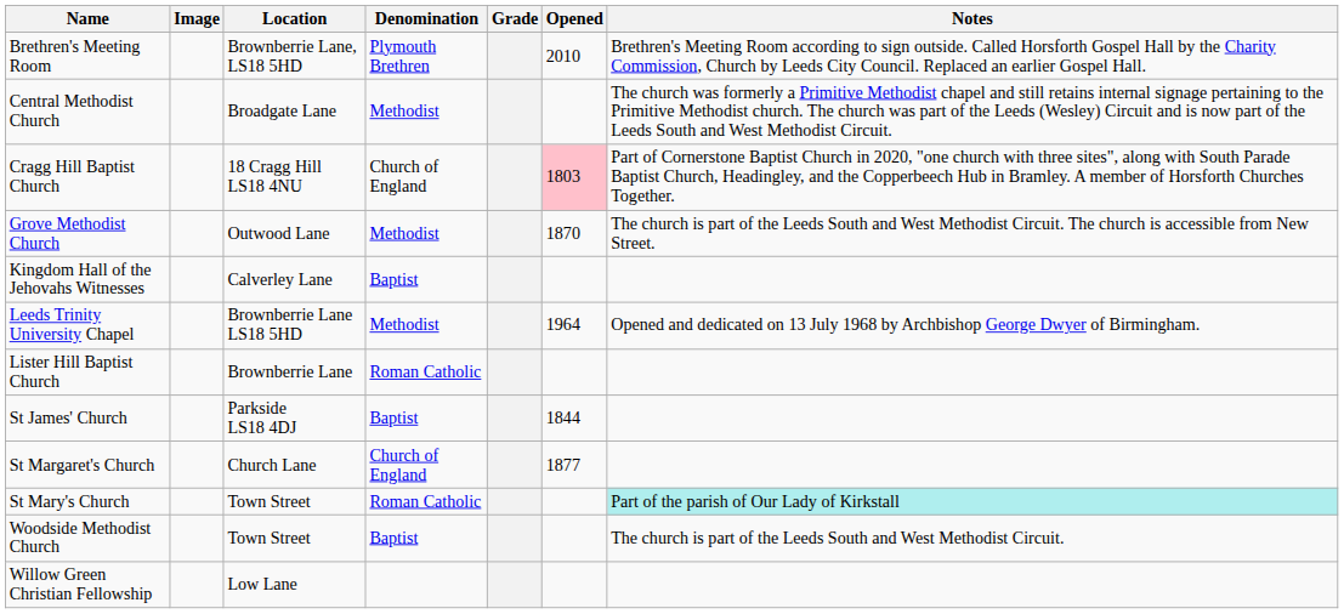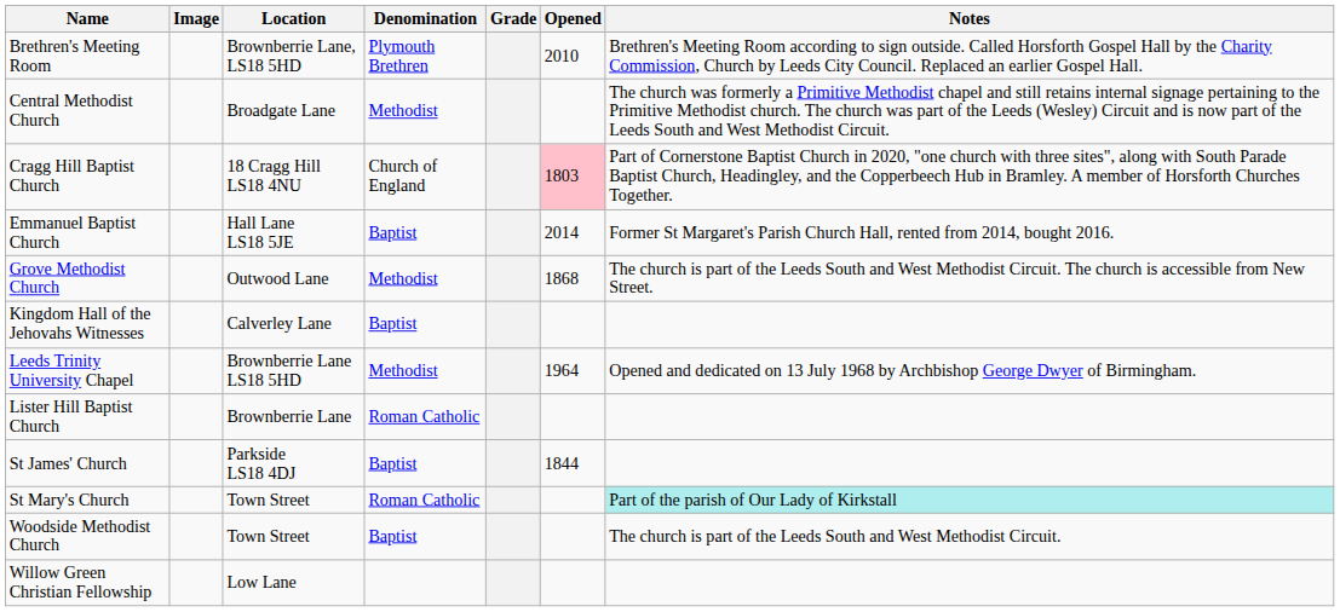 <table class="wikitable sortable">
 <tr>
 <th>Name</th>
 <th class="unsortable">Image</th>
 <th>Location</th>
 <th>Denomination</th>
 <th>Grade</th>
 <th>Opened</th>
 <th class="unsortable">Notes</th>
 </tr>
 <tr>
 <td>Brethren's Meeting Room</td>
 <td></td>
 <td>Brownberrie Lane, LS18 5HD</td>
 <td><a href='#'>Plymouth Brethren</a></td>
 <th></th>
 <td>2010</td>
 <td>Brethren's Meeting Room according to sign outside. Called Horsforth Gospel Hall by the <a href='#'>Charity Commission</a>, Church by Leeds City Council. Replaced an earlier Gospel Hall.</td>
 </tr>
 <tr>
 <td>Central Methodist Church</td>
 <td></td>
 <td>Broadgate Lane</td>
 <td><a href='#'>Methodist</a></td>
 <th></th>
 <td></td>
 <td>The church was formerly a <a href='#'>Primitive Methodist</a> chapel and still retains internal signage pertaining to the Primitive Methodist church. The church was part of the Leeds (Wesley) Circuit  and is now part of the Leeds South and West Methodist Circuit.</td>
 </tr>
 <tr>
 <td>Cragg Hill Baptist Church </td>
 <td></td>
 <td>18 Cragg Hill<br>LS18 4NU</td>
 <td>Church of England</td>
 <th></th>
 <td style="background: pink;">1803</td>
 <td>Part of Cornerstone Baptist Church in 2020, "one church with three sites", along with South Parade Baptist Church, Headingley, and the Copperbeech Hub in Bramley. A member of Horsforth Churches Together.</td>
 </tr>
 <tr>
+<td>Emmanuel Baptist Church</td>
+<td></td>
+<td>Hall Lane<br>LS18 5JE</td>
+<td><a href='#'>Baptist</a></td>
+<th></th>
+<td>2014</td>
+<td>Former St Margaret's Parish Church Hall, rented from 2014, bought 2016.</td>
+</tr>
+<tr>
 <td><a href='#'>Grove Methodist Church</a></td>
 <td></td>
 <td>Outwood Lane</td>
 <td><a href='#'>Methodist</a></td>
 <th></th>
-<td>1870 </td>
+<td>1868 </td>
 <td>The church is part of the Leeds South and West Methodist Circuit. The church is accessible from New Street.</td>
 </tr>
 <tr>
 <td>Kingdom Hall of the Jehovahs Witnesses</td>
 <td></td>
 <td>Calverley Lane</td>
 <td><a href='#'>Baptist</a></td>
 <th></th>
 <td></td>
 <td></td>
 </tr>
 <tr>
 <td><a href='#'>Leeds Trinity University</a> Chapel</td>
 <td></td>
 <td>Brownberrie Lane LS18 5HD</td>
 <td><a href='#'>Methodist</a></td>
 <th></th>
 <td>1964</td>
 <td>Opened and dedicated on 13 July 1968 by Archbishop <a href='#'>George Dwyer</a> of Birmingham.</td>
 </tr>
 <tr>
 <td>Lister Hill Baptist Church</td>
 <td></td>
 <td>Brownberrie Lane</td>
 <td><a href='#'>Roman Catholic</a></td>
 <th></th>
 <td></td>
 <td></td>
 </tr>
 <tr>
 <td>St James' Church</td>
 <td></td>
 <td>Parkside<br>LS18 4DJ</td>
 <td><a href='#'>Baptist</a></td>
 <th></th>
 <td>1844</td>
 <td></td>
 </tr>
 <tr>
-<td>St Margaret's Church</td>
-<td></td>
-<td>Church Lane</td>
-<td><a href='#'>Church of England</a></td>
-<th></th>
-<td>1877</td>
-<td></td>
-</tr>
-<tr>
 <td>St Mary's Church</td>
 <td></td>
 <td>Town Street</td>
 <td><a href='#'>Roman Catholic</a></td>
 <th></th>
 <td></td>
 <td style="background: paleturquoise;">Part of the parish of Our Lady of Kirkstall </td>
 </tr>
 <tr>
 <td>Woodside Methodist Church </td>
 <td></td>
 <td>Town Street</td>
 <td><a href='#'>Baptist</a></td>
 <th></th>
 <td></td>
 <td>The church is part of the Leeds South and West Methodist Circuit.</td>
 </tr>
 <tr>
 <td>Willow Green Christian Fellowship</td>
 <td></td>
 <td>Low Lane</td>
 <td></td>
 <th></th>
 <td></td>
 <td></td>
 </tr>
 </table>
